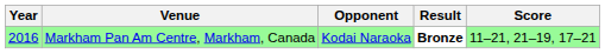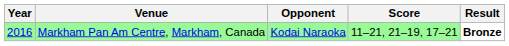 <table class="sortable wikitable" style="font-size: 90%;">
 <tr>
 <th>Year</th>
 <th>Venue</th>
 <th>Opponent</th>
+<th>Score</th>
 <th>Result</th>
-<th>Score</th>
 </tr>
 <tr style="background:#98FB98">
 <td align="center"><a href='#'>2016</a></td>
 <td align="left"><a href='#'>Markham Pan Am Centre</a>, <a href='#'>Markham</a>, Canada</td>
 <td align="left"> <a href='#'>Kodai Naraoka</a></td>
+<td align="left">11–21, 21–19, 17–21</td>
 <td style="text-align:left; background:white"> <strong>Bronze</strong></td>
-<td align="left">11–21, 21–19, 17–21</td>
 </tr>
 </table>
